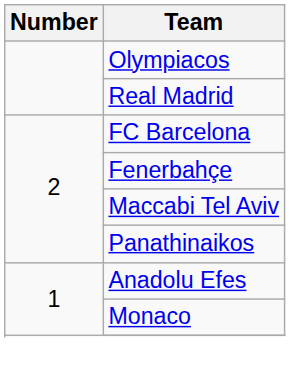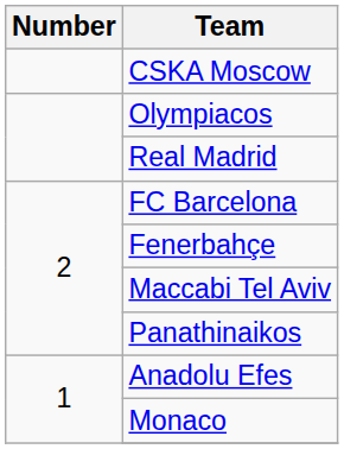 <table class="wikitable sortable">
 <tr>
 <th>Number</th>
 <th>Team</th>
+</tr>
+<tr>
+<td></td>
+<td> <a href='#'>CSKA Moscow</a></td>
 </tr>
 <tr>
 <td rowspan="2"></td>
 <td> <a href='#'>Olympiacos</a></td>
 </tr>
 <tr>
 <td> <a href='#'>Real Madrid</a></td>
 </tr>
 <tr>
 <td rowspan="4" style="text-align:center;">2</td>
 <td> <a href='#'>FC Barcelona</a></td>
 </tr>
 <tr>
 <td> <a href='#'>Fenerbahçe</a></td>
 </tr>
 <tr>
 <td> <a href='#'>Maccabi Tel Aviv</a></td>
 </tr>
 <tr>
 <td> <a href='#'>Panathinaikos</a></td>
 </tr>
 <tr>
 <td rowspan="3" style="text-align:center;">1</td>
 <td> <a href='#'>Anadolu Efes</a></td>
 </tr>
 <tr>
 <td> <a href='#'>Monaco</a></td>
 </tr>
 <tr>
 </tr>
 </table>
